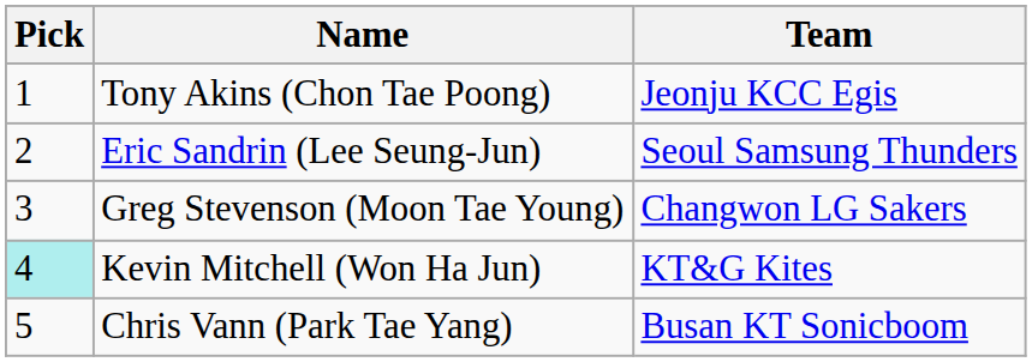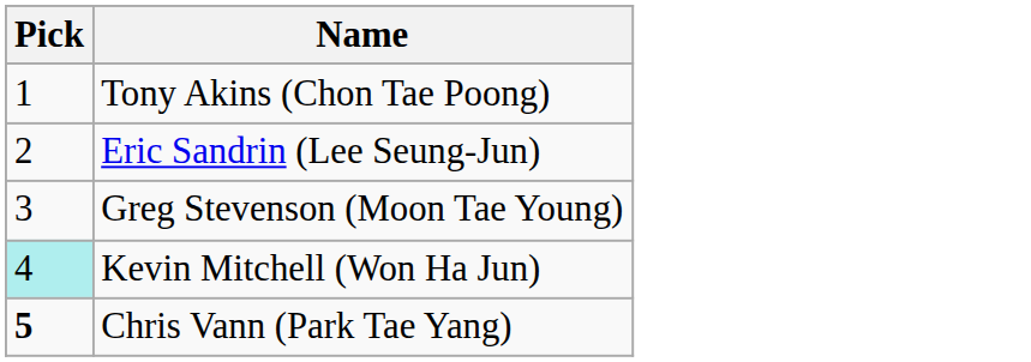 <table class="wikitable">
 <tr>
 <th>Pick</th>
 <th>Name</th>
-<th>Team</th>
 </tr>
 <tr>
 <td>1</td>
 <td>Tony Akins (Chon Tae Poong)</td>
-<td><a href='#'>Jeonju KCC Egis</a></td>
 </tr>
 <tr>
 <td>2</td>
 <td><a href='#'>Eric Sandrin</a> (Lee Seung-Jun)</td>
-<td><a href='#'>Seoul Samsung Thunders</a></td>
 </tr>
 <tr>
 <td>3</td>
 <td>Greg Stevenson (Moon Tae Young)</td>
-<td><a href='#'>Changwon LG Sakers</a></td>
 </tr>
 <tr>
 <td style="background: paleturquoise;">4</td>
 <td>Kevin Mitchell (Won Ha Jun)</td>
-<td><a href='#'>KT&G Kites</a></td>
 </tr>
 <tr>
-<td>5</td>
+<td><strong>5</strong></td>
 <td>Chris Vann (Park Tae Yang)</td>
-<td><a href='#'>Busan KT Sonicboom</a></td>
 </tr>
 </table>
